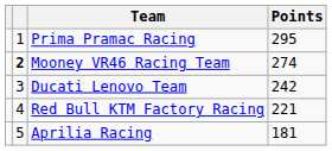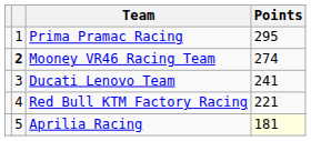 <table class="wikitable" style="font-size: 95%;">
 <tr>
 <th></th>
 <th></th>
 <th>Team</th>
 <th>Points</th>
 </tr>
 <tr>
 <td></td>
 <td align=center>1</td>
 <td> <a href='#'>Prima Pramac Racing</a></td>
 <td align=left>295</td>
 </tr>
 <tr>
 <td></td>
 <td align=center><strong>2</strong></td>
 <td> <a href='#'>Mooney VR46 Racing Team</a></td>
 <td align=left>274</td>
 </tr>
 <tr>
 <td></td>
 <td align=center>3</td>
 <td> <a href='#'>Ducati Lenovo Team</a></td>
-<td align=left>242</td>
+<td align=left>241</td>
 </tr>
 <tr>
 <td></td>
 <td align=center>4</td>
 <td> <a href='#'>Red Bull KTM Factory Racing</a></td>
 <td align=left>221</td>
 </tr>
 <tr>
 <td></td>
 <td align=center>5</td>
 <td> <a href='#'>Aprilia Racing</a></td>
-<td align=left>181</td>
+<td align=left style="background: lightyellow;">181</td>
 </tr>
 </table>
